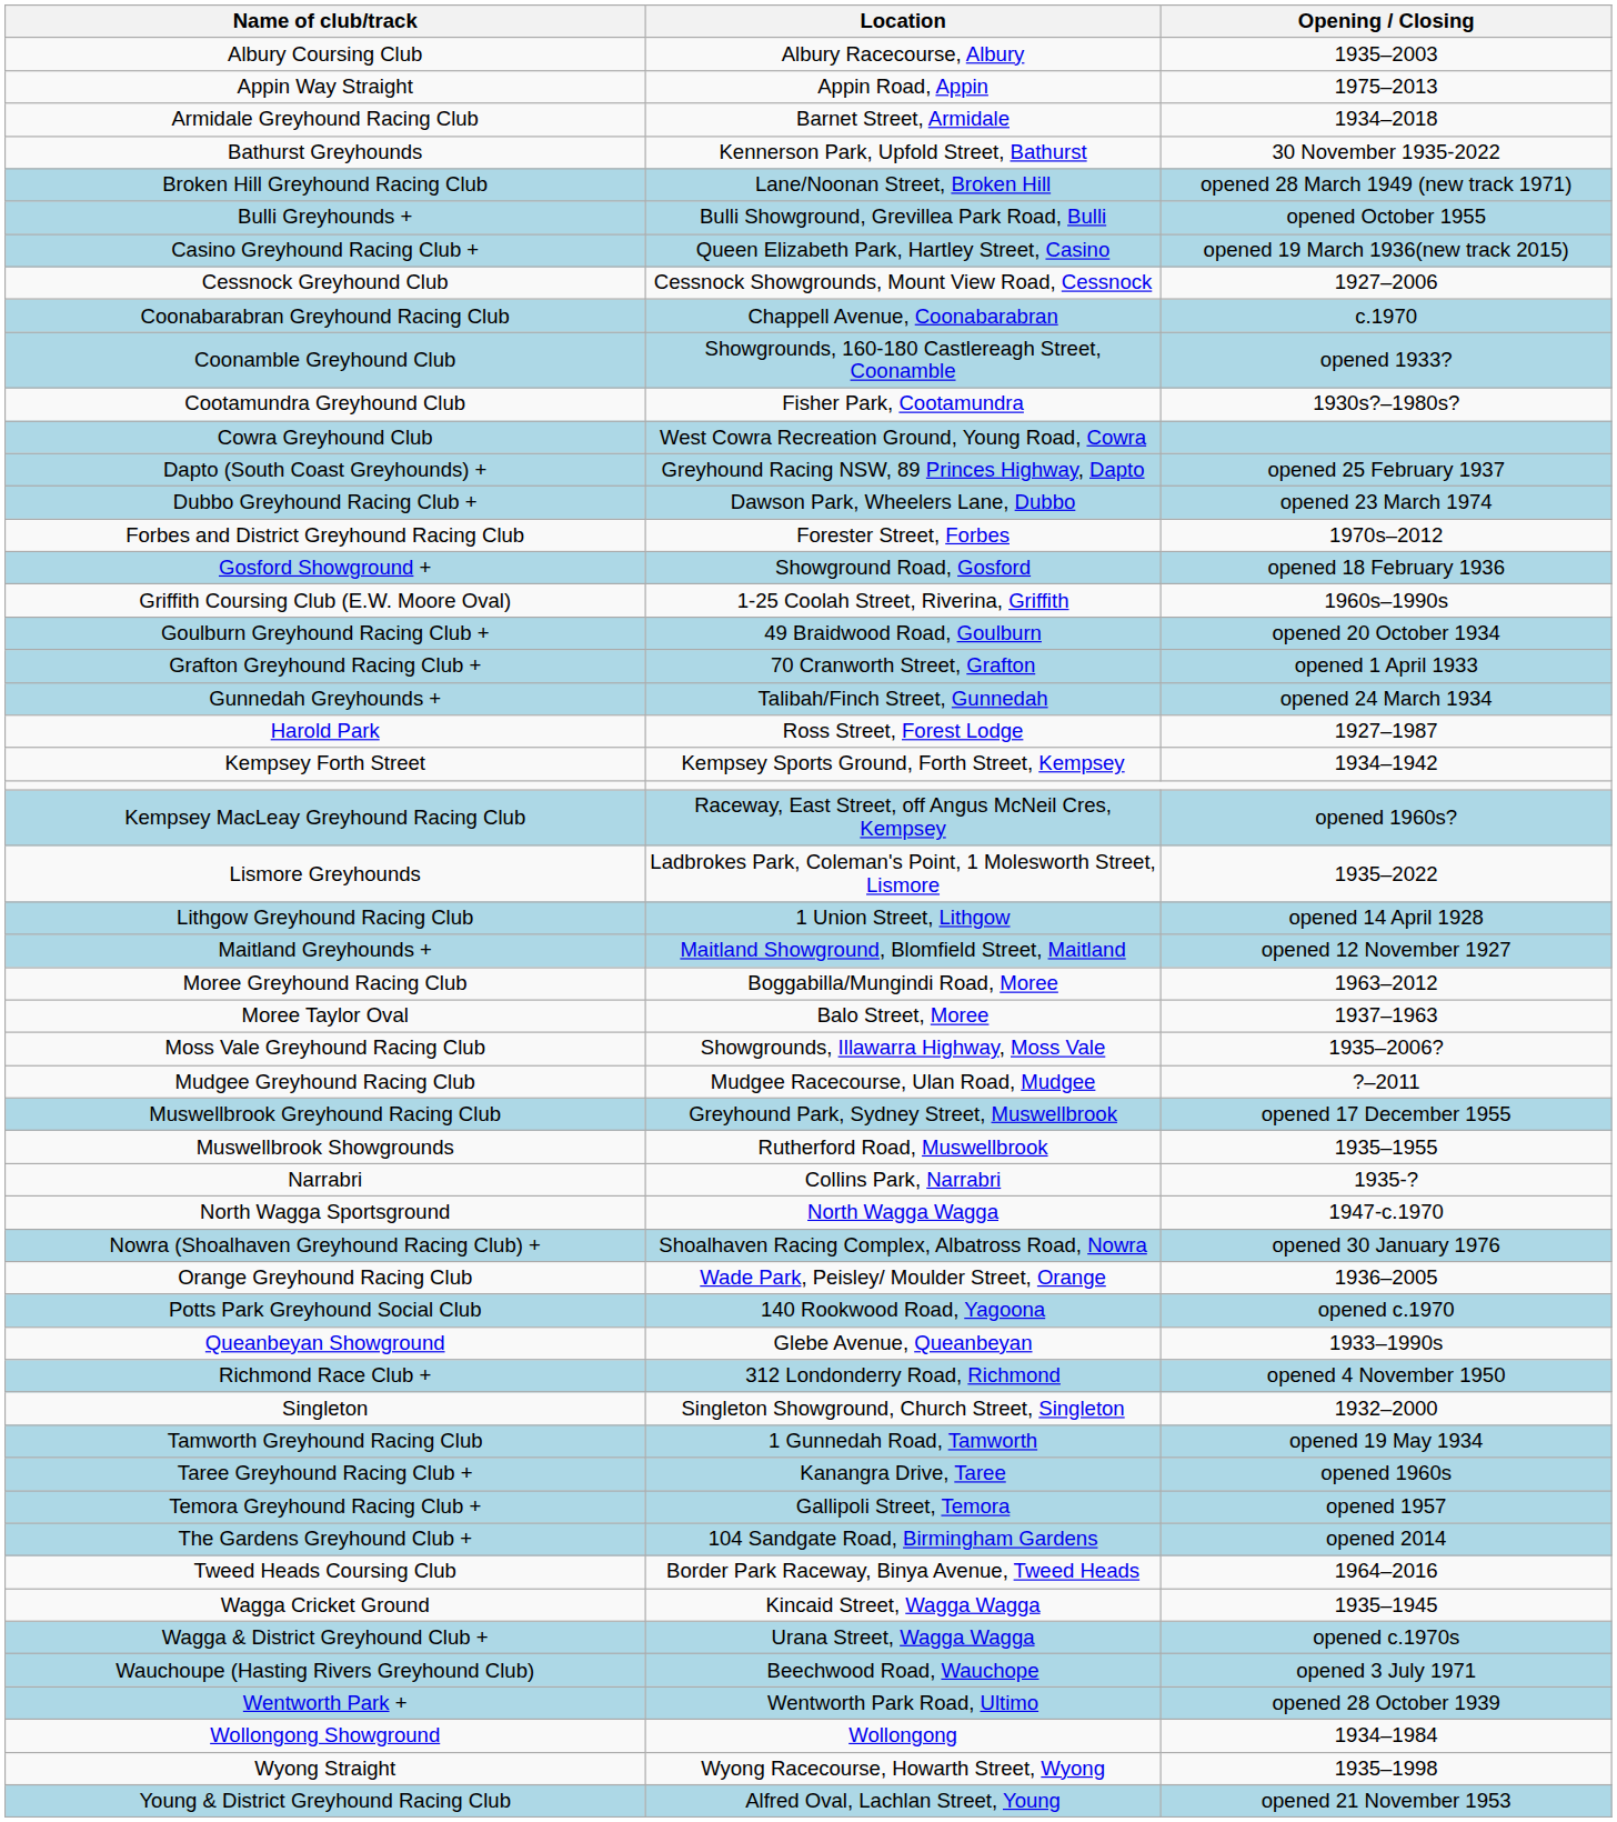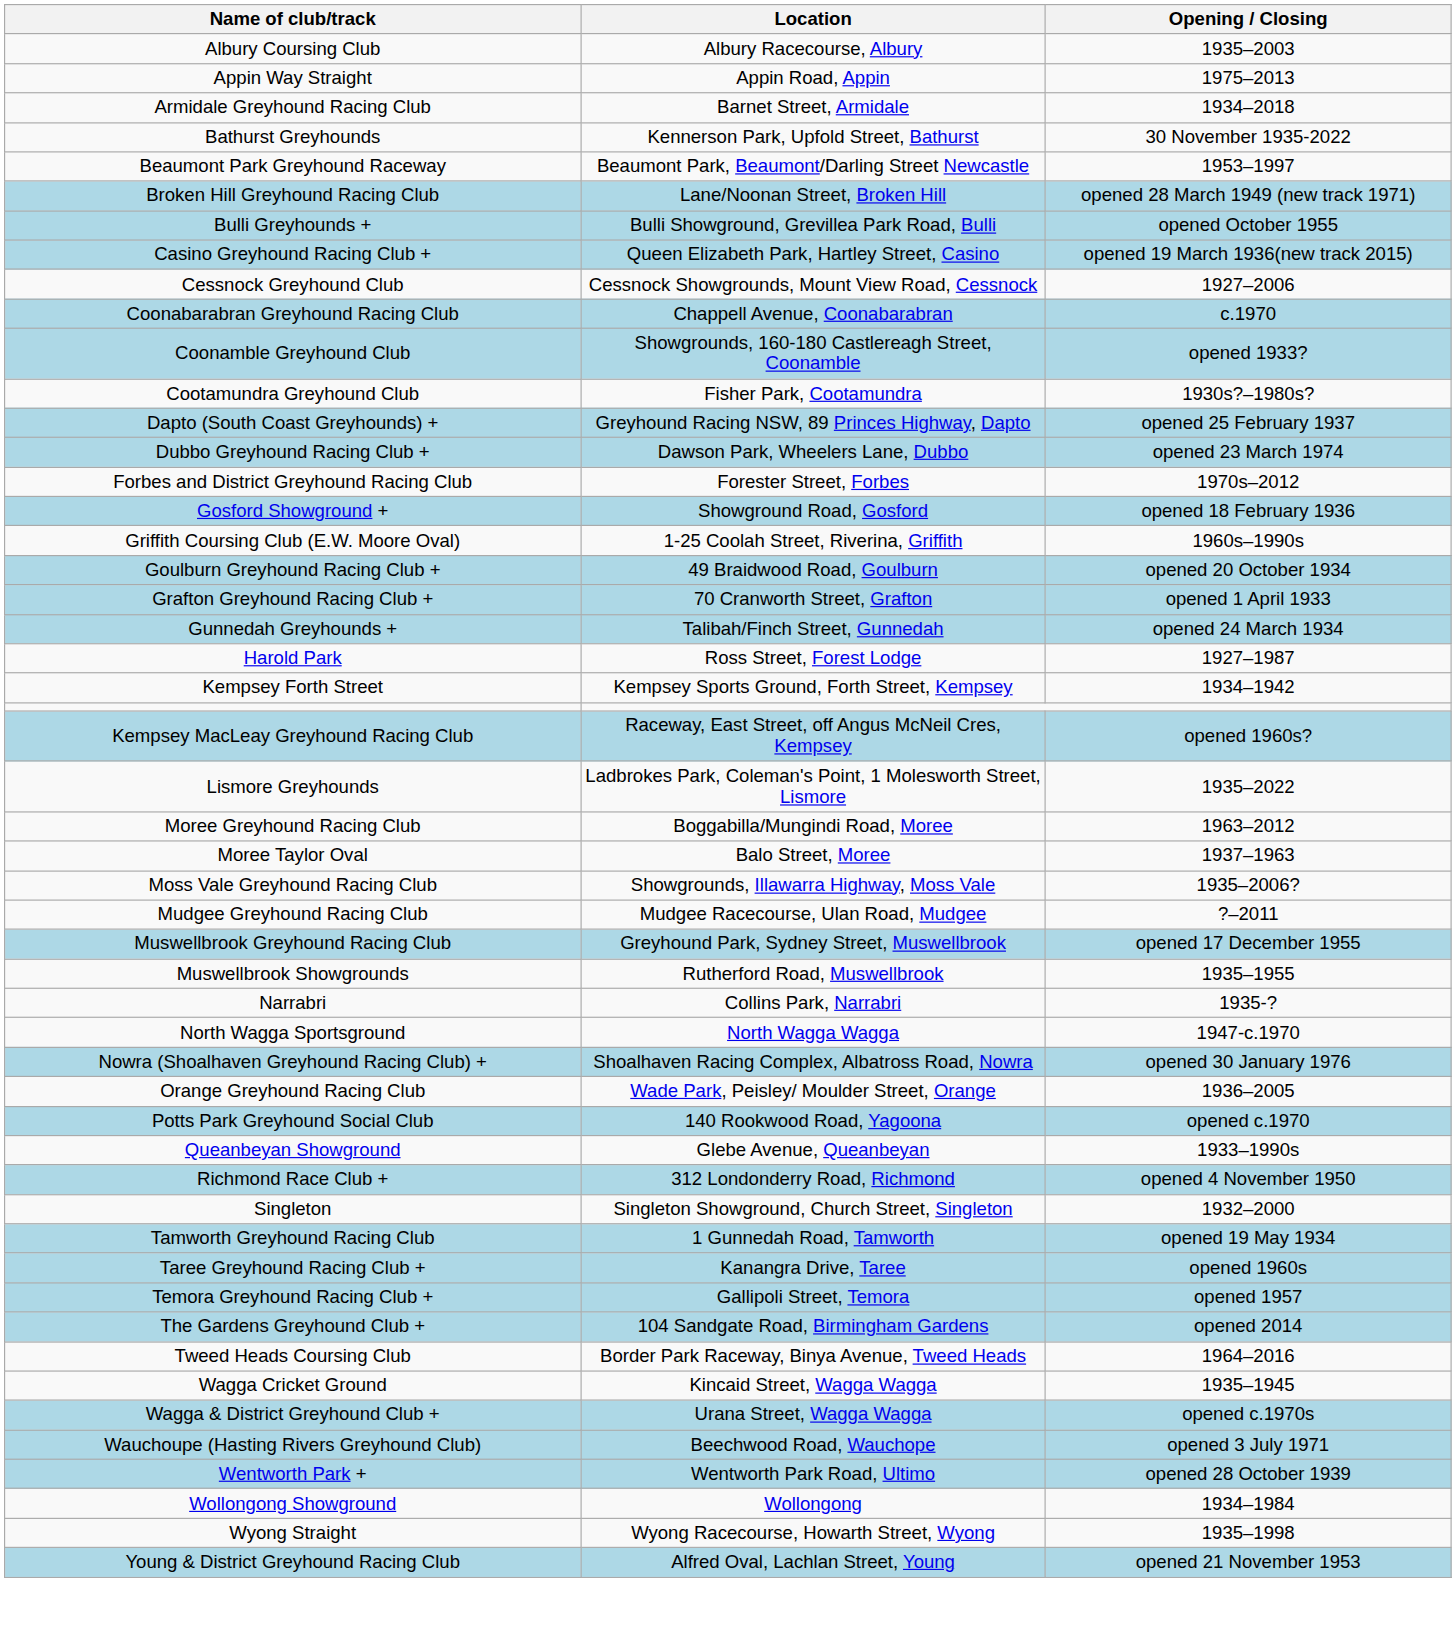 <table class="wikitable" style="text-align:center">
 <tr>
 <th width=500>Name of club/track</th>
 <th width=400>Location</th>
 <th width=350>Opening / Closing</th>
 </tr>
 <tr>
 <td>Albury Coursing Club</td>
 <td>Albury Racecourse, <a href='#'>Albury</a></td>
 <td>1935–2003</td>
 </tr>
 <tr>
 <td>Appin Way Straight</td>
 <td>Appin Road, <a href='#'>Appin</a></td>
 <td>1975–2013</td>
 </tr>
 <tr>
 <td>Armidale Greyhound Racing Club</td>
 <td>Barnet Street, <a href='#'>Armidale</a></td>
 <td>1934–2018</td>
 </tr>
 <tr>
 <td>Bathurst Greyhounds</td>
 <td>Kennerson Park, Upfold Street, <a href='#'>Bathurst</a></td>
 <td>30 November 1935-2022</td>
+</tr>
+<tr>
+<td>Beaumont Park Greyhound Raceway</td>
+<td>Beaumont Park, <a href='#'>Beaumont</a>/Darling Street <a href='#'>Newcastle</a></td>
+<td>1953–1997</td>
 </tr>
 <tr style="background: lightblue;">
 <td>Broken Hill Greyhound Racing Club</td>
 <td>Lane/Noonan Street, <a href='#'>Broken Hill</a></td>
 <td>opened 28 March 1949 (new track 1971)</td>
 </tr>
 <tr style="background: lightblue;">
 <td>Bulli Greyhounds +</td>
 <td>Bulli Showground, Grevillea Park Road, <a href='#'>Bulli</a></td>
 <td>opened October 1955</td>
 </tr>
 <tr style="background: lightblue;">
 <td>Casino Greyhound Racing Club +</td>
 <td>Queen Elizabeth Park, Hartley Street, <a href='#'>Casino</a></td>
 <td>opened 19 March 1936(new track 2015)</td>
 </tr>
 <tr>
 <td>Cessnock Greyhound Club</td>
 <td>Cessnock Showgrounds, Mount View Road, <a href='#'>Cessnock</a></td>
 <td>1927–2006</td>
 </tr>
 <tr style="background: lightblue;">
 <td>Coonabarabran Greyhound Racing Club</td>
 <td>Chappell Avenue, <a href='#'>Coonabarabran</a></td>
 <td>c.1970</td>
 </tr>
 <tr style="background: lightblue;">
 <td>Coonamble Greyhound Club</td>
 <td>Showgrounds, 160-180 Castlereagh Street, <a href='#'>Coonamble</a></td>
 <td>opened 1933?</td>
 </tr>
 <tr>
 <td>Cootamundra Greyhound Club</td>
 <td>Fisher Park, <a href='#'>Cootamundra</a></td>
 <td>1930s?–1980s?</td>
-</tr>
-<tr style="background: lightblue;">
-<td>Cowra Greyhound Club</td>
-<td>West Cowra Recreation Ground, Young Road, <a href='#'>Cowra</a></td>
-<td></td>
 </tr>
 <tr style="background: lightblue;">
 <td>Dapto (South Coast Greyhounds) +</td>
 <td>Greyhound Racing NSW, 89 <a href='#'>Princes Highway</a>, <a href='#'>Dapto</a></td>
 <td>opened 25 February 1937</td>
 </tr>
 <tr style="background: lightblue;">
 <td>Dubbo Greyhound Racing Club +</td>
 <td>Dawson Park, Wheelers Lane, <a href='#'>Dubbo</a></td>
 <td>opened 23 March 1974</td>
 </tr>
 <tr>
 <td>Forbes and District Greyhound Racing Club</td>
 <td>Forester Street, <a href='#'>Forbes</a></td>
 <td>1970s–2012</td>
 </tr>
 <tr style="background: lightblue;">
 <td><a href='#'>Gosford Showground</a> +</td>
 <td>Showground Road, <a href='#'>Gosford</a></td>
 <td>opened 18 February 1936</td>
 </tr>
 <tr>
 <td>Griffith Coursing Club (E.W. Moore Oval)</td>
 <td>1-25 Coolah Street, Riverina, <a href='#'>Griffith</a></td>
 <td>1960s–1990s</td>
 </tr>
 <tr style="background: lightblue;">
 <td>Goulburn Greyhound Racing Club +</td>
 <td>49 Braidwood Road, <a href='#'>Goulburn</a></td>
 <td>opened 20 October 1934</td>
 </tr>
 <tr style="background: lightblue;">
 <td>Grafton Greyhound Racing Club +</td>
 <td>70 Cranworth Street, <a href='#'>Grafton</a></td>
 <td>opened 1 April 1933</td>
 </tr>
 <tr style="background: lightblue;">
 <td>Gunnedah Greyhounds +</td>
 <td>Talibah/Finch Street, <a href='#'>Gunnedah</a></td>
 <td>opened 24 March 1934</td>
 </tr>
 <tr>
 <td><a href='#'>Harold Park</a></td>
 <td>Ross Street, <a href='#'>Forest Lodge</a></td>
 <td>1927–1987</td>
 </tr>
 <tr>
 <td>Kempsey Forth Street</td>
 <td>Kempsey Sports Ground, Forth Street, <a href='#'>Kempsey</a></td>
 <td>1934–1942</td>
 </tr>
 <tr>
 <td></td>
 </tr>
 <tr style="background: lightblue;">
 <td>Kempsey MacLeay Greyhound Racing Club</td>
 <td>Raceway, East Street, off Angus McNeil Cres, <a href='#'>Kempsey</a></td>
 <td>opened 1960s?</td>
 </tr>
 <tr>
 <td>Lismore Greyhounds</td>
 <td>Ladbrokes Park, Coleman's Point, 1 Molesworth Street, <a href='#'>Lismore</a></td>
 <td>1935–2022</td>
-</tr>
-<tr style="background: lightblue;">
-<td>Lithgow Greyhound Racing Club</td>
-<td>1 Union Street, <a href='#'>Lithgow</a></td>
-<td>opened 14 April 1928</td>
-</tr>
-<tr style="background: lightblue;">
-<td>Maitland Greyhounds +</td>
-<td><a href='#'>Maitland Showground</a>, Blomfield Street, <a href='#'>Maitland</a></td>
-<td>opened 12 November 1927</td>
 </tr>
 <tr>
 <td>Moree Greyhound Racing Club</td>
 <td>Boggabilla/Mungindi Road, <a href='#'>Moree</a></td>
 <td>1963–2012</td>
 </tr>
 <tr>
 <td>Moree Taylor Oval</td>
 <td>Balo Street, <a href='#'>Moree</a></td>
 <td>1937–1963</td>
 </tr>
 <tr>
 <td>Moss Vale Greyhound Racing Club</td>
 <td>Showgrounds, <a href='#'>Illawarra Highway</a>, <a href='#'>Moss Vale</a></td>
 <td>1935–2006?</td>
 </tr>
 <tr>
 <td>Mudgee Greyhound Racing Club</td>
 <td>Mudgee Racecourse, Ulan Road, <a href='#'>Mudgee</a></td>
 <td>?–2011</td>
 </tr>
 <tr style="background: lightblue;">
 <td>Muswellbrook Greyhound Racing Club</td>
 <td>Greyhound Park, Sydney Street, <a href='#'>Muswellbrook</a></td>
 <td>opened 17 December 1955</td>
 </tr>
 <tr>
 <td>Muswellbrook Showgrounds</td>
 <td>Rutherford Road, <a href='#'>Muswellbrook</a></td>
 <td>1935–1955</td>
 </tr>
 <tr>
 <td>Narrabri</td>
 <td>Collins Park, <a href='#'>Narrabri</a></td>
 <td>1935-?</td>
 </tr>
 <tr>
 <td>North Wagga Sportsground</td>
 <td><a href='#'>North Wagga Wagga</a></td>
 <td>1947-c.1970</td>
 </tr>
 <tr style="background: lightblue;">
 <td>Nowra (Shoalhaven Greyhound Racing Club) +</td>
 <td>Shoalhaven Racing Complex, Albatross Road, <a href='#'>Nowra</a></td>
 <td>opened 30 January 1976</td>
 </tr>
 <tr>
 <td>Orange Greyhound Racing Club</td>
 <td><a href='#'>Wade Park</a>, Peisley/ Moulder Street, <a href='#'>Orange</a></td>
 <td>1936–2005</td>
 </tr>
 <tr style="background: lightblue;">
 <td>Potts Park Greyhound Social Club</td>
 <td>140 Rookwood Road, <a href='#'>Yagoona</a></td>
 <td>opened c.1970</td>
 </tr>
 <tr>
 <td><a href='#'>Queanbeyan Showground</a></td>
 <td>Glebe Avenue, <a href='#'>Queanbeyan</a></td>
 <td>1933–1990s</td>
 </tr>
 <tr style="background: lightblue;">
 <td>Richmond Race Club +</td>
 <td>312 Londonderry Road, <a href='#'>Richmond</a></td>
 <td>opened 4 November 1950</td>
 </tr>
 <tr>
 <td>Singleton</td>
 <td>Singleton Showground, Church Street, <a href='#'>Singleton</a></td>
 <td>1932–2000</td>
 </tr>
 <tr style="background: lightblue;">
 <td>Tamworth Greyhound Racing Club</td>
 <td>1 Gunnedah Road, <a href='#'>Tamworth</a></td>
 <td>opened 19 May 1934</td>
 </tr>
 <tr style="background: lightblue;">
 <td>Taree Greyhound Racing Club +</td>
 <td>Kanangra Drive, <a href='#'>Taree</a></td>
 <td>opened 1960s</td>
 </tr>
 <tr style="background: lightblue;">
 <td>Temora Greyhound Racing Club +</td>
 <td>Gallipoli Street, <a href='#'>Temora</a></td>
 <td>opened 1957</td>
 </tr>
 <tr style="background: lightblue;">
 <td>The Gardens Greyhound Club +</td>
 <td>104 Sandgate Road, <a href='#'>Birmingham Gardens</a></td>
 <td>opened 2014</td>
 </tr>
 <tr>
 <td>Tweed Heads Coursing Club</td>
 <td>Border Park Raceway, Binya Avenue, <a href='#'>Tweed Heads</a></td>
 <td>1964–2016</td>
 </tr>
 <tr>
 <td>Wagga Cricket Ground</td>
 <td>Kincaid Street, <a href='#'>Wagga Wagga</a></td>
 <td>1935–1945</td>
 </tr>
 <tr style="background: lightblue;">
 <td>Wagga & District Greyhound Club +</td>
 <td>Urana Street, <a href='#'>Wagga Wagga</a></td>
 <td>opened c.1970s</td>
 </tr>
 <tr style="background: lightblue;">
 <td>Wauchoupe (Hasting Rivers Greyhound Club)</td>
 <td>Beechwood Road, <a href='#'>Wauchope</a></td>
 <td>opened 3 July 1971</td>
 </tr>
 <tr style="background: lightblue;">
 <td><a href='#'>Wentworth Park</a> +</td>
 <td>Wentworth Park Road, <a href='#'>Ultimo</a></td>
 <td>opened 28 October 1939</td>
 </tr>
 <tr>
 <td><a href='#'>Wollongong Showground</a></td>
 <td><a href='#'>Wollongong</a></td>
 <td>1934–1984</td>
 </tr>
 <tr>
 <td>Wyong Straight</td>
 <td>Wyong Racecourse, Howarth Street, <a href='#'>Wyong</a></td>
 <td>1935–1998</td>
 </tr>
 <tr style="background: lightblue;">
 <td>Young & District Greyhound Racing Club</td>
 <td>Alfred Oval, Lachlan Street, <a href='#'>Young</a></td>
 <td>opened 21 November 1953</td>
 </tr>
 <tr>
 </tr>
 </table>
